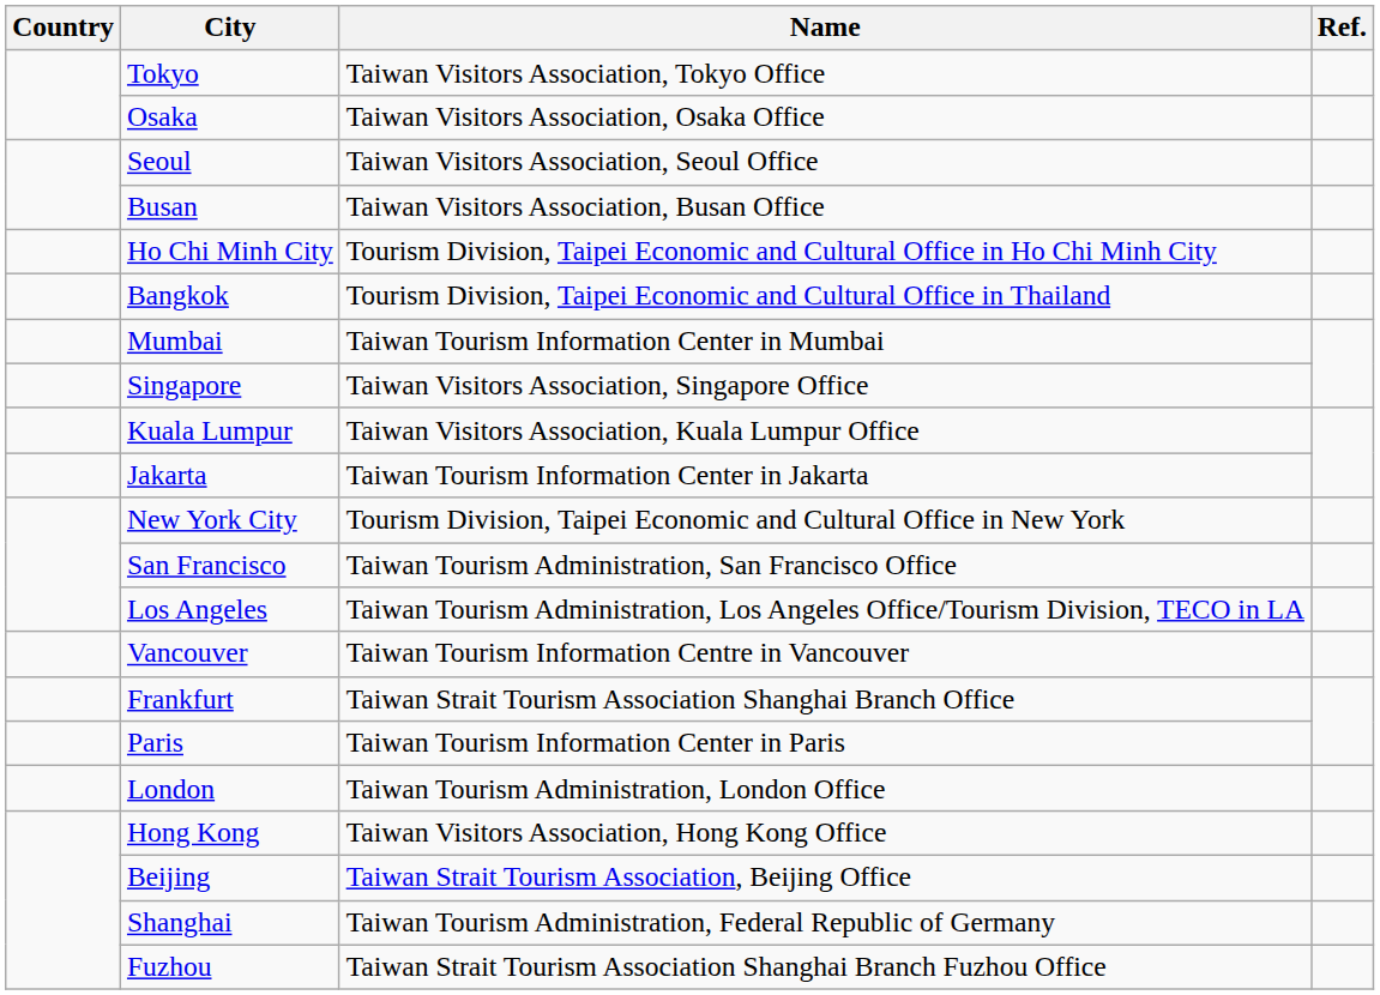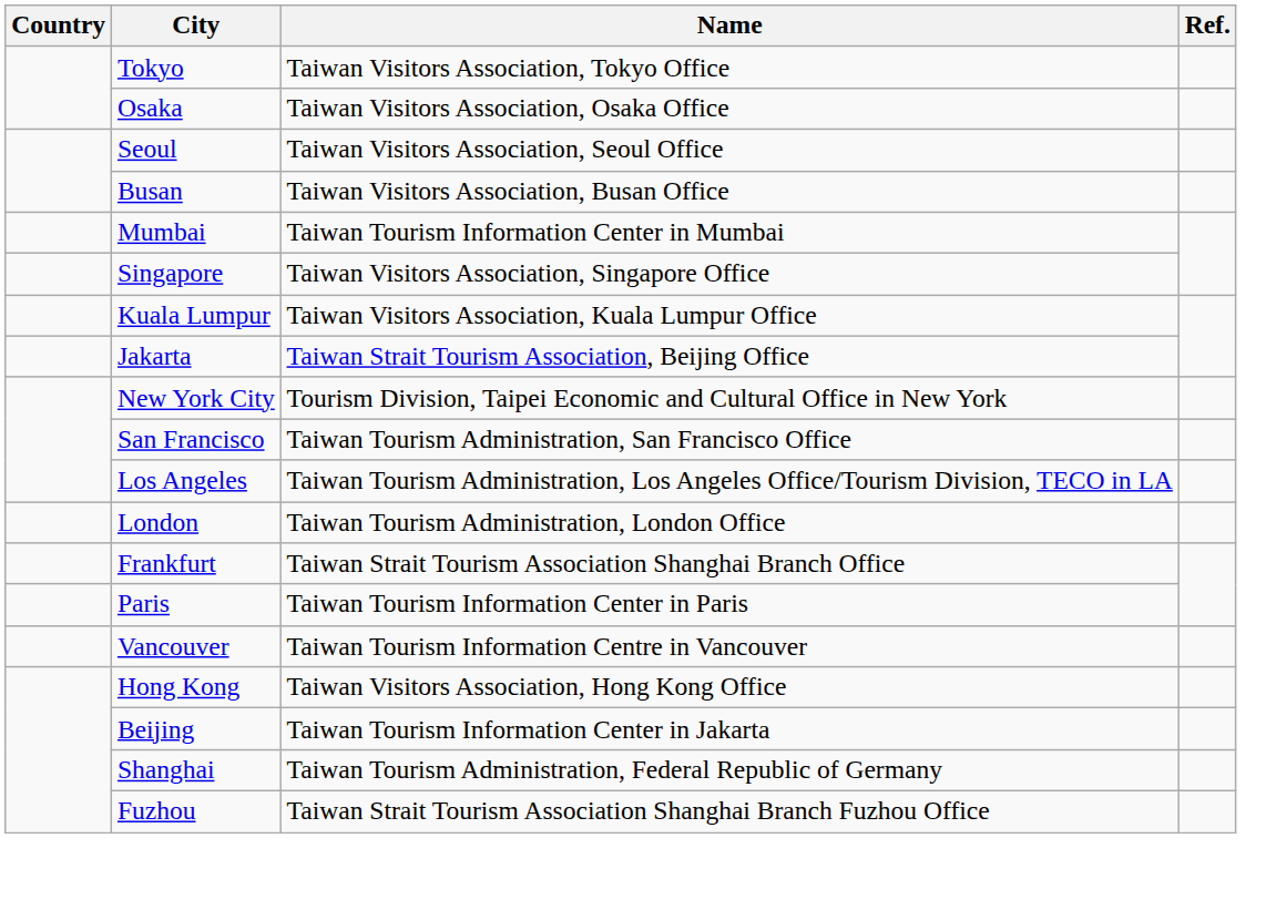 <table class="wikitable">
 <tr>
 <th>Country</th>
 <th>City</th>
 <th>Name</th>
 <th>Ref.</th>
 </tr>
 <tr>
 <td rowspan="2"></td>
 <td><a href='#'>Tokyo</a></td>
 <td>Taiwan Visitors Association, Tokyo Office</td>
 <td></td>
 </tr>
 <tr>
 <td><a href='#'>Osaka</a></td>
 <td>Taiwan Visitors Association, Osaka Office</td>
 <td></td>
 </tr>
 <tr>
 <td rowspan="2"></td>
 <td><a href='#'>Seoul</a></td>
 <td>Taiwan Visitors Association, Seoul Office</td>
 <td></td>
 </tr>
 <tr>
 <td><a href='#'>Busan</a></td>
 <td>Taiwan Visitors Association, Busan Office</td>
 <td></td>
 </tr>
 <tr>
 <td></td>
-<td><a href='#'>Ho Chi Minh City</a></td>
-<td>Tourism Division, <a href='#'>Taipei Economic and Cultural Office in Ho Chi Minh City</a></td>
-<td></td>
-</tr>
-<tr>
-<td></td>
-<td><a href='#'>Bangkok</a></td>
-<td>Tourism Division, <a href='#'>Taipei Economic and Cultural Office in Thailand</a></td>
-<td></td>
-</tr>
-<tr>
-<td></td>
 <td><a href='#'>Mumbai</a></td>
 <td>Taiwan Tourism Information Center in Mumbai</td>
 <td rowspan="2"></td>
 </tr>
 <tr>
 <td></td>
 <td><a href='#'>Singapore</a></td>
 <td>Taiwan Visitors Association, Singapore Office</td>
 </tr>
 <tr>
 <td></td>
 <td><a href='#'>Kuala Lumpur</a></td>
 <td>Taiwan Visitors Association, Kuala Lumpur Office</td>
 <td rowspan="2"></td>
 </tr>
 <tr>
 <td></td>
 <td><a href='#'>Jakarta</a></td>
-<td>Taiwan Tourism Information Center in Jakarta</td>
+<td><a href='#'>Taiwan Strait Tourism Association</a>, Beijing Office</td>
 </tr>
 <tr>
 <td rowspan="3"></td>
 <td><a href='#'>New York City</a></td>
 <td>Tourism Division, Taipei Economic and Cultural Office in New York</td>
 <td></td>
 </tr>
 <tr>
 <td><a href='#'>San Francisco</a></td>
 <td>Taiwan Tourism Administration, San Francisco Office</td>
 <td></td>
 </tr>
 <tr>
 <td><a href='#'>Los Angeles</a></td>
 <td>Taiwan Tourism Administration, Los Angeles Office/Tourism Division, <a href='#'>TECO in LA</a></td>
 <td></td>
 </tr>
 <tr>
 <td></td>
-<td><a href='#'>Vancouver</a></td>
-<td>Taiwan Tourism Information Centre in Vancouver</td>
+<td><a href='#'>London</a></td>
+<td>Taiwan Tourism Administration, London Office</td>
 <td></td>
 </tr>
 <tr>
 <td></td>
 <td><a href='#'>Frankfurt</a></td>
 <td>Taiwan Strait Tourism Association Shanghai Branch Office</td>
 <td rowspan="2"></td>
 </tr>
 <tr>
 <td></td>
 <td><a href='#'>Paris</a></td>
 <td>Taiwan Tourism Information Center in Paris</td>
 </tr>
 <tr>
 <td></td>
-<td><a href='#'>London</a></td>
-<td>Taiwan Tourism Administration, London Office</td>
+<td><a href='#'>Vancouver</a></td>
+<td>Taiwan Tourism Information Centre in Vancouver</td>
 <td></td>
 </tr>
 <tr>
 <td rowspan="4"></td>
 <td><a href='#'>Hong Kong</a></td>
 <td>Taiwan Visitors Association, Hong Kong Office</td>
 <td></td>
 </tr>
 <tr>
 <td><a href='#'>Beijing</a></td>
-<td><a href='#'>Taiwan Strait Tourism Association</a>, Beijing Office</td>
+<td>Taiwan Tourism Information Center in Jakarta</td>
 <td></td>
 </tr>
 <tr>
 <td><a href='#'>Shanghai</a></td>
 <td>Taiwan Tourism Administration, Federal Republic of Germany</td>
 <td></td>
 </tr>
 <tr>
 <td><a href='#'>Fuzhou</a></td>
 <td>Taiwan Strait Tourism Association Shanghai Branch Fuzhou Office</td>
 <td></td>
 </tr>
 </table>
